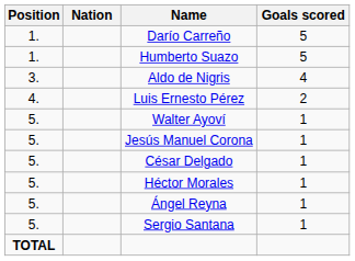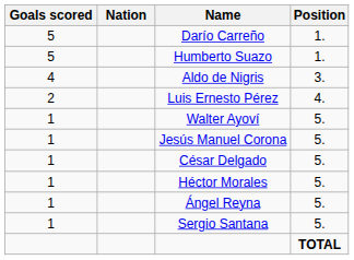 <table class="wikitable" style="font-size: 95%; text-align: center;">
 <tr>
-<th width=60>Position</th>
+<th width=100>Goals scored</th>
 <th width=60>Nation</th>
 <th width=150>Name</th>
-<th width=100>Goals scored</th>
+<th width=60>Position</th>
 </tr>
 <tr>
-<td>1.</td>
+<td>5</td>
 <td></td>
 <td><a href='#'>Darío Carreño</a></td>
-<td>5</td>
+<td>1.</td>
 </tr>
 <tr>
-<td>1.</td>
+<td>5</td>
 <td></td>
 <td><a href='#'>Humberto Suazo</a></td>
-<td>5</td>
+<td>1.</td>
 </tr>
 <tr>
-<td>3.</td>
+<td>4</td>
 <td></td>
 <td><a href='#'>Aldo de Nigris</a></td>
-<td>4</td>
+<td>3.</td>
 </tr>
 <tr>
-<td>4.</td>
+<td>2</td>
 <td></td>
 <td><a href='#'>Luis Ernesto Pérez</a></td>
-<td>2</td>
+<td>4.</td>
 </tr>
 <tr>
-<td>5.</td>
+<td>1</td>
 <td></td>
 <td><a href='#'>Walter Ayoví</a></td>
-<td>1</td>
+<td>5.</td>
 </tr>
 <tr>
-<td>5.</td>
+<td>1</td>
 <td></td>
 <td><a href='#'>Jesús Manuel Corona</a></td>
-<td>1</td>
+<td>5.</td>
 </tr>
 <tr>
-<td>5.</td>
+<td>1</td>
 <td></td>
 <td><a href='#'>César Delgado</a></td>
-<td>1</td>
+<td>5.</td>
 </tr>
 <tr>
-<td>5.</td>
+<td>1</td>
 <td></td>
 <td><a href='#'>Héctor Morales</a></td>
-<td>1</td>
+<td>5.</td>
 </tr>
 <tr>
-<td>5.</td>
+<td>1</td>
 <td></td>
 <td><a href='#'>Ángel Reyna</a></td>
-<td>1</td>
+<td>5.</td>
 </tr>
 <tr>
-<td>5.</td>
+<td>1</td>
 <td></td>
 <td><a href='#'>Sergio Santana</a></td>
-<td>1</td>
+<td>5.</td>
 </tr>
 <tr>
-<td><strong>TOTAL</strong></td>
 <td></td>
 <td></td>
 <td></td>
+<td><strong>TOTAL</strong></td>
 </tr>
 </table>
